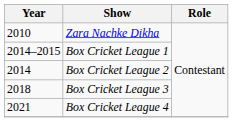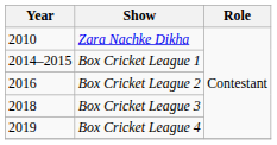 <table class = "wikitable sortable">
 <tr>
 <th>Year</th>
 <th>Show</th>
 <th>Role</th>
 </tr>
 <tr>
 <td>2010</td>
 <td><em><a href='#'>Zara Nachke Dikha</a></em></td>
 <td rowspan = "5">Contestant</td>
 </tr>
 <tr>
 <td>2014–2015</td>
 <td><em>Box Cricket League 1</em></td>
 </tr>
 <tr>
-<td>2014</td>
+<td>2016</td>
 <td><em>Box Cricket League 2</em></td>
 </tr>
 <tr>
 <td>2018</td>
 <td><em>Box Cricket League 3</em></td>
 </tr>
 <tr>
-<td>2021</td>
+<td>2019</td>
 <td><em>Box Cricket League 4</em></td>
 </tr>
 <tr>
 </tr>
 </table>
